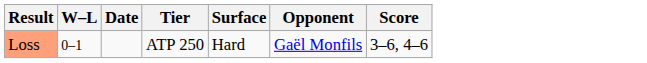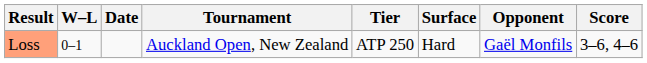 <table class="wikitable">
 <tr>
 <th>Result</th>
 <th class="unsortable">W–L</th>
 <th>Date</th>
+<th>Tournament</th>
 <th>Tier</th>
 <th>Surface</th>
 <th>Opponent</th>
 <th class="unsortable">Score</th>
 </tr>
 <tr>
 <td bgcolor=ffa07a>Loss</td>
 <td><small>0–1</small></td>
 <td><a href='#'></a></td>
+<td><a href='#'>Auckland Open</a>, New Zealand</td>
 <td>ATP 250</td>
 <td>Hard</td>
 <td> <a href='#'>Gaël Monfils</a></td>
 <td>3–6, 4–6</td>
 </tr>
 </table>
